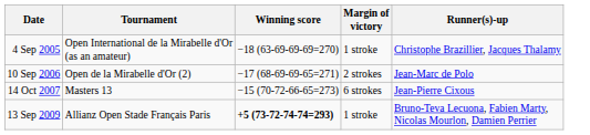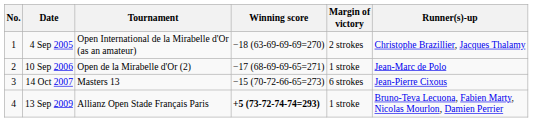 <table class="wikitable" style="font-size:95%;">
 <tr>
+<th>No.</th>
 <th>Date</th>
 <th>Tournament</th>
 <th>Winning score</th>
 <th>Margin of<br>victory</th>
 <th>Runner(s)-up</th>
 </tr>
 <tr>
+<td align=center>1</td>
 <td align=right>4 Sep <a href='#'>2005</a></td>
 <td>Open International de la Mirabelle d'Or<br>(as an amateur)</td>
 <td>−18 (63-69-69-69=270)</td>
-<td>1 stroke</td>
+<td>2 strokes</td>
 <td> <a href='#'>Christophe Brazillier</a>,  <a href='#'>Jacques Thalamy</a></td>
 </tr>
 <tr>
+<td align=center>2</td>
 <td align=right>10 Sep <a href='#'>2006</a></td>
 <td>Open de la Mirabelle d'Or (2)</td>
 <td>−17 (68-69-69-65=271)</td>
-<td>2 strokes</td>
+<td>1 stroke</td>
 <td> <a href='#'>Jean-Marc de Polo</a></td>
 </tr>
 <tr>
+<td align=center>3</td>
 <td align=right>14 Oct <a href='#'>2007</a></td>
 <td>Masters 13</td>
 <td>−15 (70-72-66-65=273)</td>
 <td>6 strokes</td>
 <td> <a href='#'>Jean-Pierre Cixous</a></td>
 </tr>
 <tr>
+<td align=center>4</td>
 <td align=right>13 Sep <a href='#'>2009</a></td>
 <td>Allianz Open Stade Français Paris</td>
 <td><strong>+5 (73-72-74-74=293)</strong></td>
 <td>1 stroke</td>
 <td> <a href='#'>Bruno-Teva Lecuona</a>,  <a href='#'>Fabien Marty</a>,<br> <a href='#'>Nicolas Mourlon</a>,  <a href='#'>Damien Perrier</a></td>
 </tr>
 </table>
